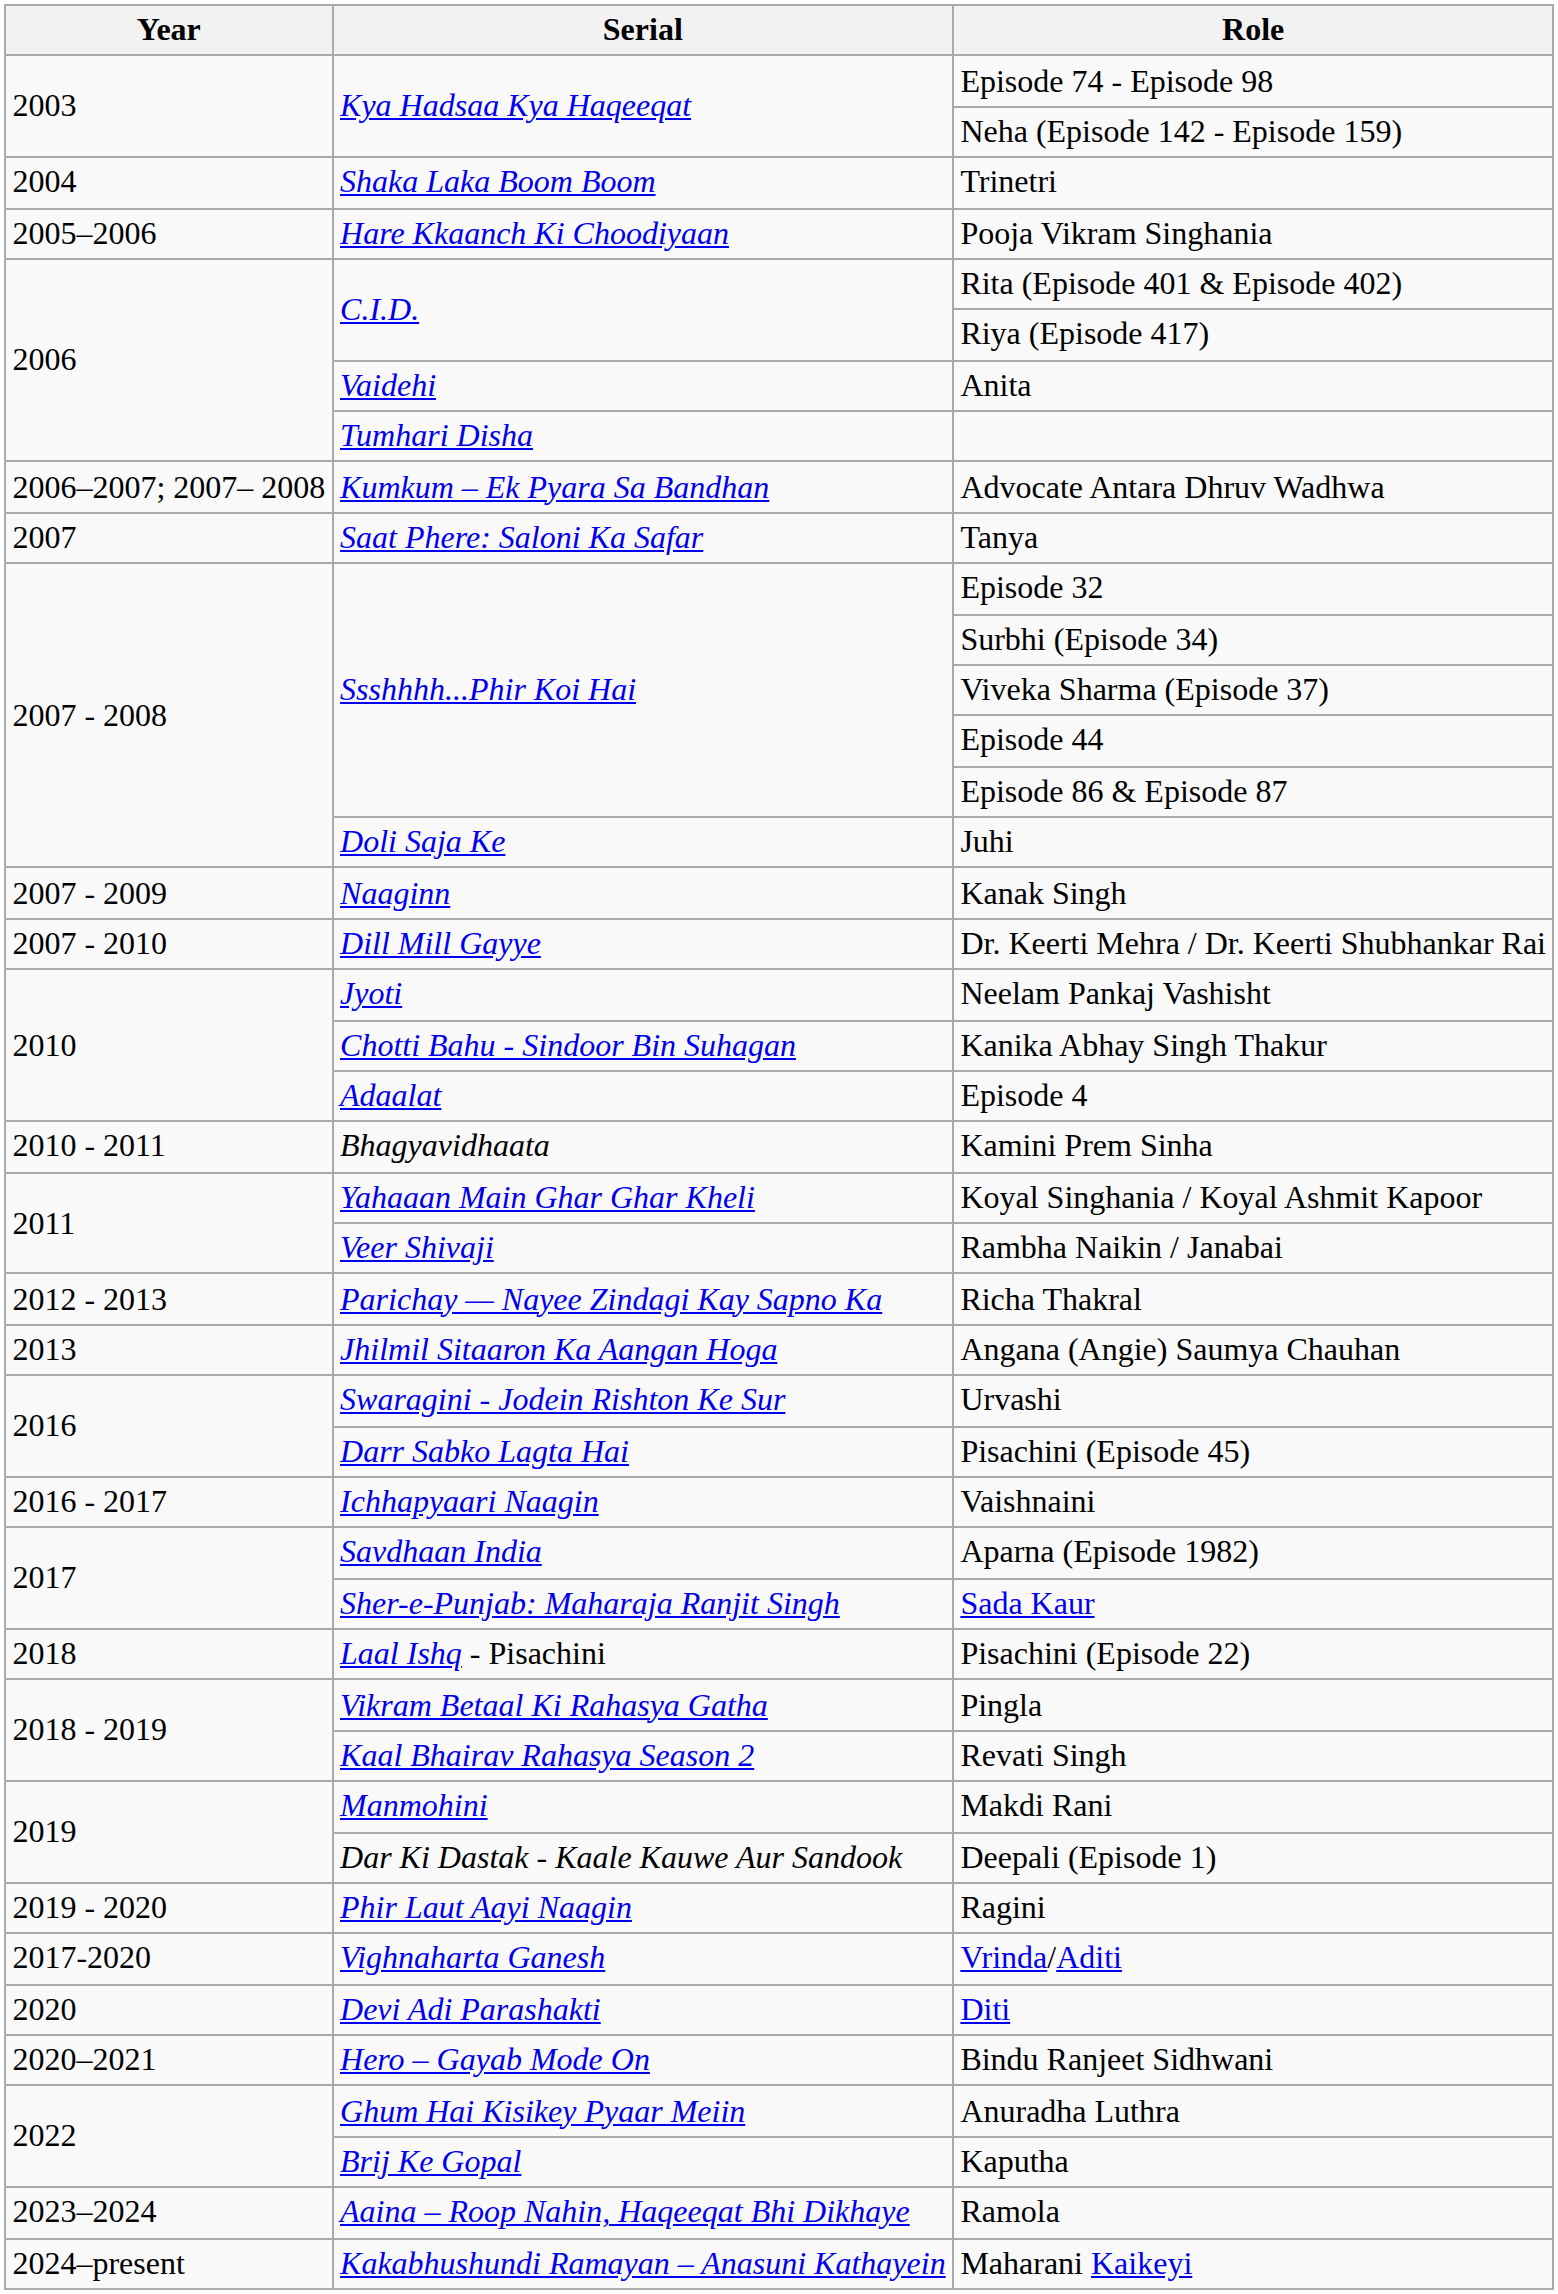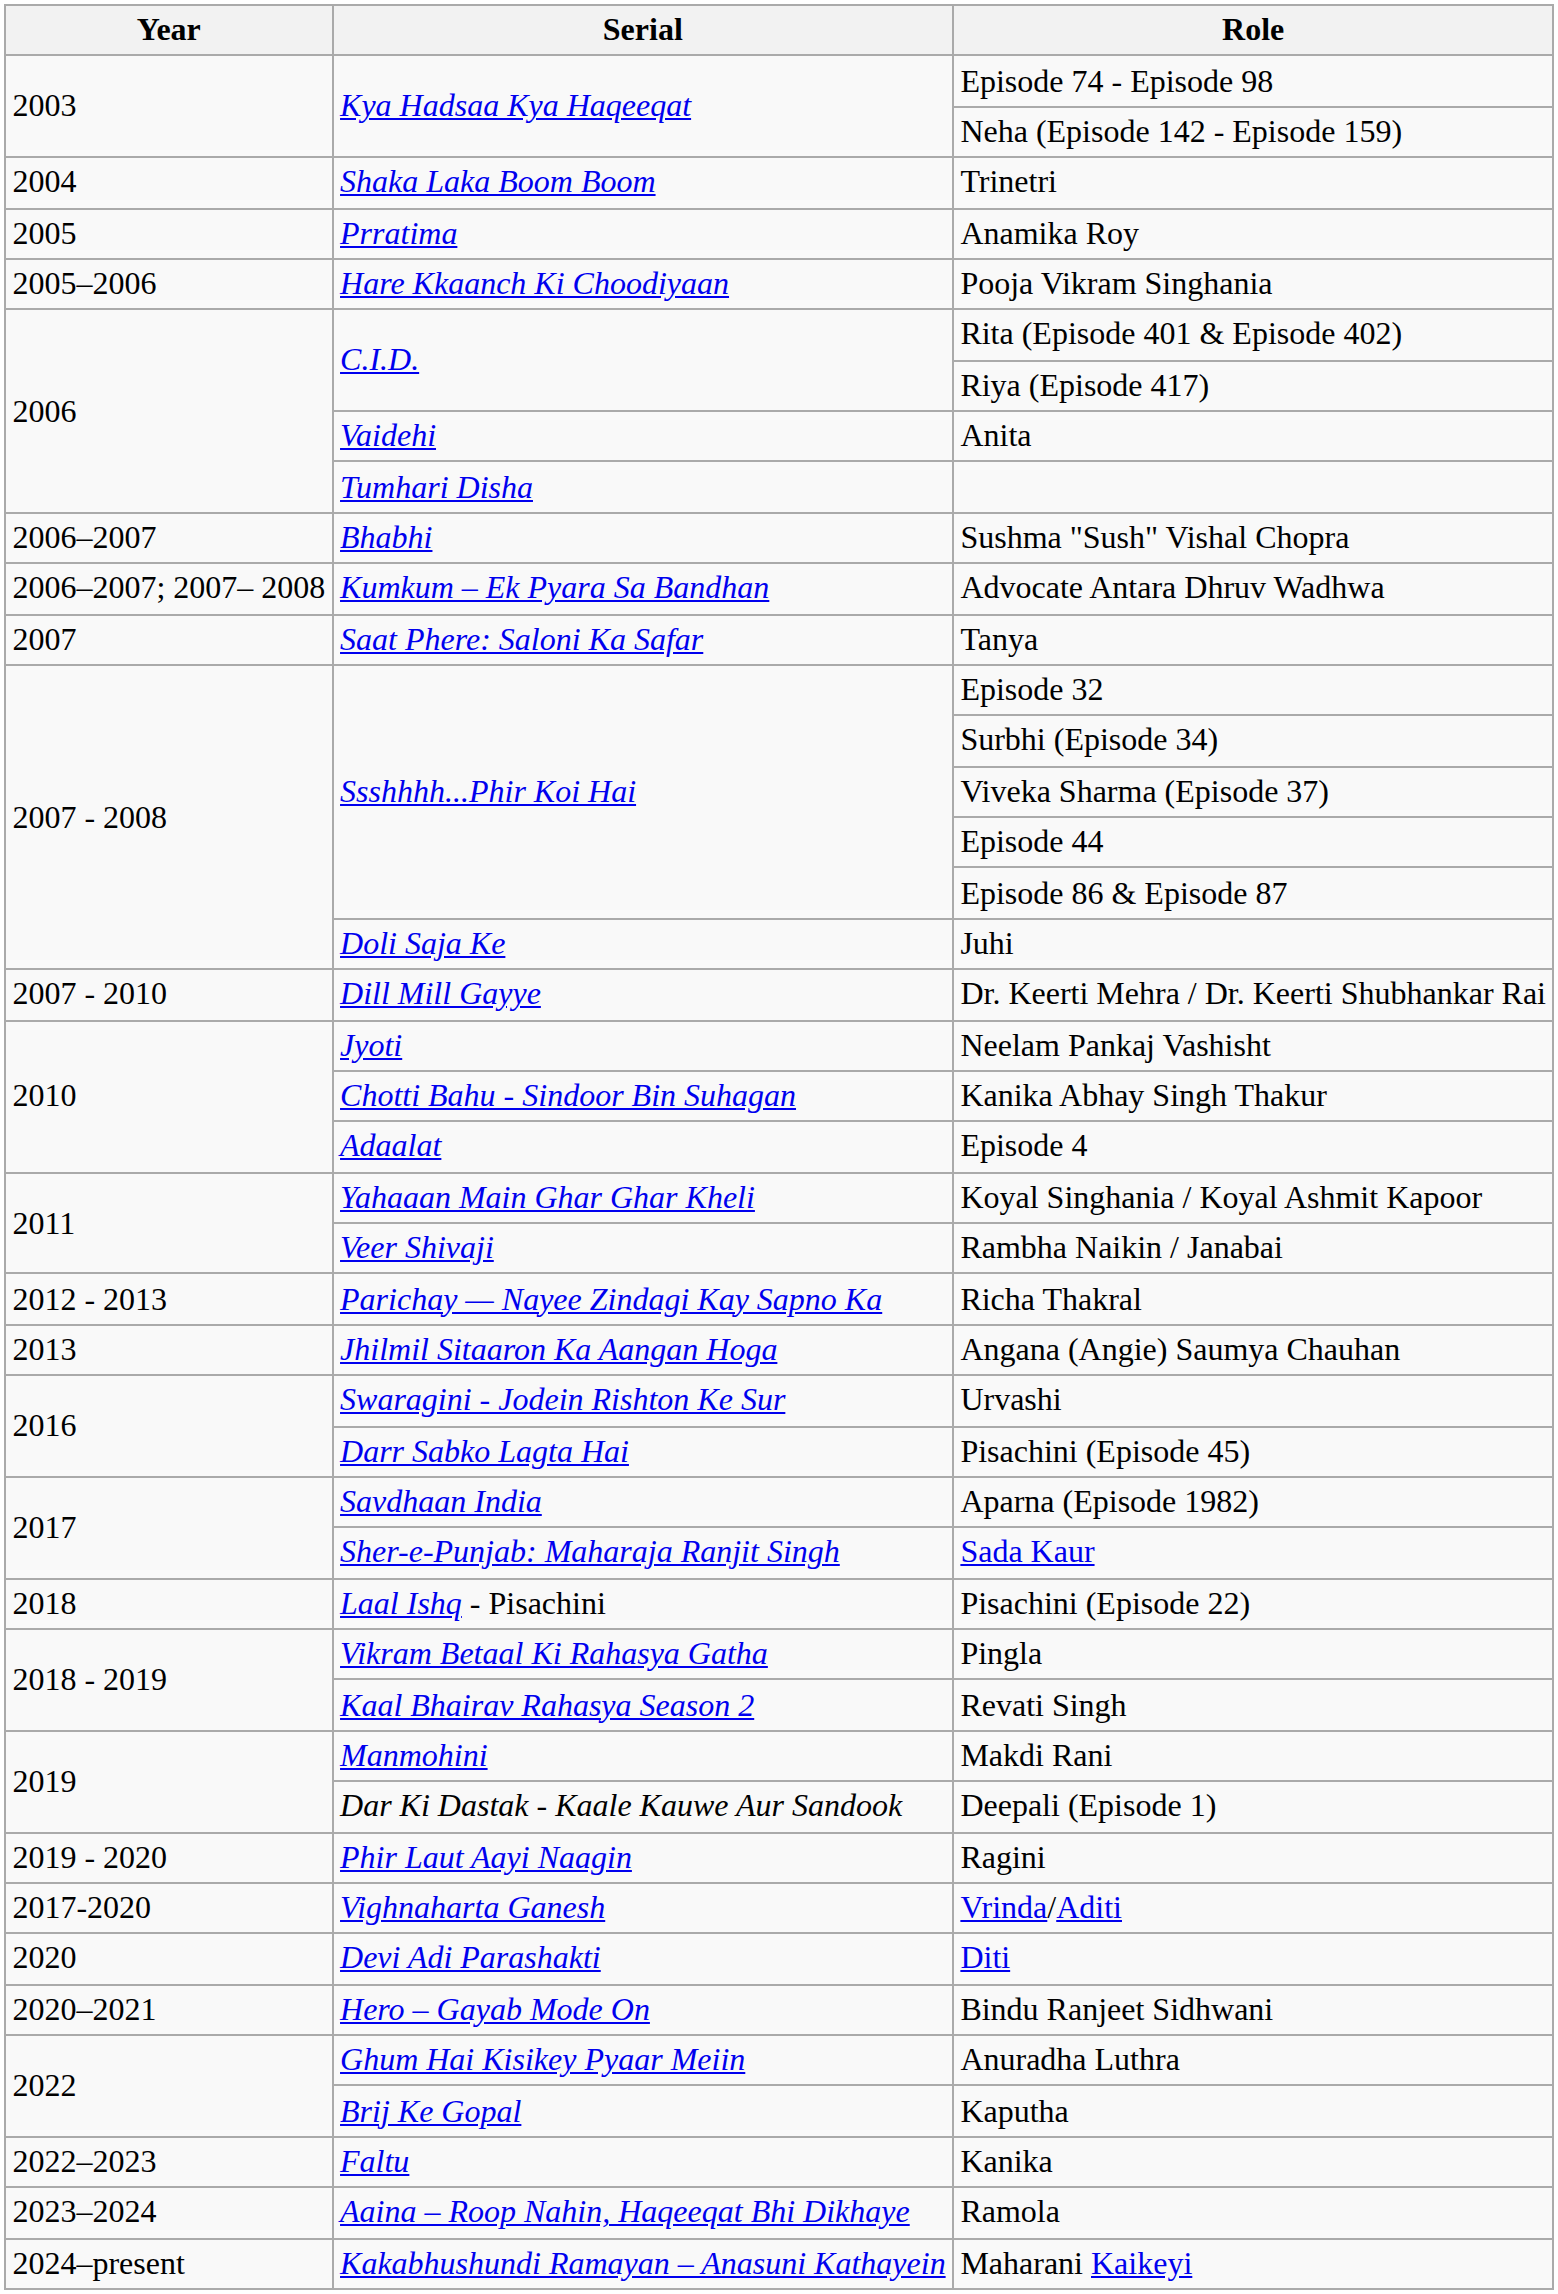 <table class="wikitable sortable">
 <tr>
 <th>Year</th>
 <th>Serial</th>
 <th>Role</th>
 </tr>
 <tr>
 <td rowspan="2">2003</td>
 <td rowspan="2"><em><a href='#'>Kya Hadsaa Kya Haqeeqat</a></em></td>
 <td>Episode 74 - Episode 98</td>
 </tr>
 <tr>
 <td>Neha (Episode 142 - Episode 159)</td>
 </tr>
 <tr>
 <td>2004</td>
 <td><em><a href='#'>Shaka Laka Boom Boom</a></em></td>
 <td>Trinetri</td>
+</tr>
+<tr>
+<td>2005</td>
+<td><em><a href='#'>Prratima</a></em></td>
+<td>Anamika Roy</td>
 </tr>
 <tr>
 <td>2005–2006</td>
 <td><em><a href='#'>Hare Kkaanch Ki Choodiyaan</a></em></td>
 <td>Pooja Vikram Singhania</td>
 </tr>
 <tr>
 <td rowspan = "4">2006</td>
 <td rowspan="2"><em><a href='#'>C.I.D.</a></em></td>
 <td>Rita (Episode 401 & Episode 402)</td>
 </tr>
 <tr>
 <td>Riya (Episode 417)</td>
 </tr>
 <tr>
 <td><em><a href='#'>Vaidehi</a></em></td>
 <td>Anita</td>
 </tr>
 <tr>
 <td><em><a href='#'>Tumhari Disha</a></em></td>
 <td></td>
+</tr>
+<tr>
+<td>2006–2007</td>
+<td><em><a href='#'>Bhabhi</a></em></td>
+<td>Sushma "Sush" Vishal Chopra</td>
 </tr>
 <tr>
 <td>2006–2007; 2007– 2008</td>
 <td><em><a href='#'>Kumkum – Ek Pyara Sa Bandhan</a></em></td>
 <td>Advocate Antara Dhruv Wadhwa</td>
 </tr>
 <tr>
 <td>2007</td>
 <td><em><a href='#'>Saat Phere: Saloni Ka Safar</a></em></td>
 <td>Tanya</td>
 </tr>
 <tr>
 <td rowspan="6">2007 - 2008</td>
 <td rowspan="5"><em><a href='#'>Ssshhhh...Phir Koi Hai</a></em></td>
 <td>Episode 32</td>
 </tr>
 <tr>
 <td>Surbhi (Episode 34)</td>
 </tr>
 <tr>
 <td>Viveka Sharma (Episode 37)</td>
 </tr>
 <tr>
 <td>Episode 44</td>
 </tr>
 <tr>
 <td>Episode 86 & Episode 87</td>
 </tr>
 <tr>
 <td><em><a href='#'>Doli Saja Ke</a></em></td>
 <td>Juhi</td>
 </tr>
 <tr>
-<td>2007 - 2009</td>
-<td><em><a href='#'>Naaginn</a></em></td>
-<td>Kanak Singh</td>
-</tr>
-<tr>
 <td>2007 - 2010</td>
 <td><em><a href='#'>Dill Mill Gayye</a></em></td>
 <td>Dr. Keerti Mehra / Dr. Keerti Shubhankar Rai</td>
 </tr>
 <tr>
 <td rowspan="3">2010</td>
 <td><em><a href='#'>Jyoti</a></em></td>
 <td>Neelam Pankaj Vashisht</td>
 </tr>
 <tr>
 <td><em><a href='#'>Chotti Bahu - Sindoor Bin Suhagan</a></em></td>
 <td>Kanika Abhay Singh Thakur</td>
 </tr>
 <tr>
 <td><em><a href='#'>Adaalat</a></em></td>
 <td>Episode 4</td>
-</tr>
-<tr>
-<td>2010 - 2011</td>
-<td><em>Bhagyavidhaata</em></td>
-<td>Kamini Prem Sinha</td>
 </tr>
 <tr>
 <td rowspan="2">2011</td>
 <td><em><a href='#'>Yahaaan Main Ghar Ghar Kheli</a></em></td>
 <td>Koyal Singhania / Koyal Ashmit Kapoor</td>
 </tr>
 <tr>
 <td><em><a href='#'>Veer Shivaji</a></em></td>
 <td>Rambha Naikin / Janabai</td>
 </tr>
 <tr>
 <td>2012 - 2013</td>
 <td><em><a href='#'>Parichay — Nayee Zindagi Kay Sapno Ka</a></em></td>
 <td>Richa Thakral</td>
 </tr>
 <tr>
 <td>2013</td>
 <td><em><a href='#'>Jhilmil Sitaaron Ka Aangan Hoga</a></em></td>
 <td>Angana (Angie) Saumya Chauhan</td>
 </tr>
 <tr>
 <td rowspan="2">2016</td>
 <td><em><a href='#'>Swaragini - Jodein Rishton Ke Sur</a></em></td>
 <td>Urvashi</td>
 </tr>
 <tr>
 <td><em><a href='#'>Darr Sabko Lagta Hai</a></em></td>
 <td>Pisachini (Episode 45)</td>
-</tr>
-<tr>
-<td>2016 - 2017</td>
-<td><em><a href='#'>Ichhapyaari Naagin</a></em></td>
-<td>Vaishnaini</td>
 </tr>
 <tr>
 <td rowspan="2">2017</td>
 <td><em><a href='#'>Savdhaan India</a></em></td>
 <td>Aparna (Episode 1982)</td>
 </tr>
 <tr>
 <td><em><a href='#'>Sher-e-Punjab: Maharaja Ranjit Singh</a></em></td>
 <td><a href='#'>Sada Kaur</a></td>
 </tr>
 <tr>
 <td>2018</td>
 <td><em><a href='#'>Laal Ishq</a></em> - Pisachini</td>
 <td>Pisachini (Episode 22)</td>
 </tr>
 <tr>
 <td rowspan="2">2018 - 2019</td>
 <td><em><a href='#'>Vikram Betaal Ki Rahasya Gatha</a></em></td>
 <td>Pingla</td>
 </tr>
 <tr>
 <td><em><a href='#'>Kaal Bhairav Rahasya Season 2</a></em></td>
 <td>Revati Singh</td>
 </tr>
 <tr>
 <td rowspan="2">2019</td>
 <td><em><a href='#'>Manmohini</a></em></td>
 <td>Makdi Rani</td>
 </tr>
 <tr>
 <td><em>Dar Ki Dastak - Kaale Kauwe Aur Sandook</em></td>
 <td>Deepali (Episode 1)</td>
 </tr>
 <tr>
 <td>2019 - 2020</td>
 <td><em><a href='#'>Phir Laut Aayi Naagin</a></em></td>
 <td>Ragini</td>
 </tr>
 <tr>
 <td>2017-2020</td>
 <td><em> <a href='#'>Vighnaharta Ganesh</a></em></td>
 <td><a href='#'>Vrinda</a>/<a href='#'>Aditi</a></td>
 </tr>
 <tr>
 <td>2020</td>
 <td><em><a href='#'>Devi Adi Parashakti</a></em></td>
 <td><a href='#'>Diti</a></td>
 </tr>
 <tr>
 <td>2020–2021</td>
 <td><em><a href='#'>Hero – Gayab Mode On</a></em></td>
 <td>Bindu Ranjeet Sidhwani</td>
 </tr>
 <tr>
 <td rowspan = "2">2022</td>
 <td><em><a href='#'>Ghum Hai Kisikey Pyaar Meiin</a></em></td>
 <td>Anuradha Luthra</td>
 </tr>
 <tr>
 <td><em><a href='#'>Brij Ke Gopal</a></em></td>
 <td>Kaputha</td>
 </tr>
 <tr>
+<td>2022–2023</td>
+<td><em><a href='#'>Faltu</a></em></td>
+<td>Kanika</td>
+</tr>
+<tr>
 <td>2023–2024</td>
 <td><em><a href='#'>Aaina – Roop Nahin, Haqeeqat Bhi Dikhaye</a></em></td>
 <td>Ramola</td>
 </tr>
 <tr>
 <td>2024–present</td>
 <td><em><a href='#'>Kakabhushundi Ramayan – Anasuni Kathayein</a></em></td>
 <td>Maharani <a href='#'>Kaikeyi</a></td>
 </tr>
 <tr>
 </tr>
 </table>
